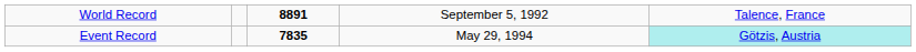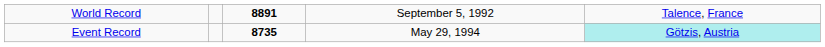 <table class="wikitable" style=" text-align:center; font-size:105%;" width="95%">
 <tr>
 <td><a href='#'>World Record</a></td>
 <td></td>
 <td><strong>8891</strong></td>
 <td>September 5, 1992</td>
 <td> <a href='#'>Talence</a>, <a href='#'>France</a></td>
 </tr>
 <tr>
 <td><a href='#'>Event Record</a></td>
 <td></td>
-<td><strong>7835</strong></td>
+<td><strong>8735</strong></td>
 <td>May 29, 1994</td>
 <td style="background: paleturquoise;"> <a href='#'>Götzis</a>, <a href='#'>Austria</a></td>
 </tr>
 </table>
